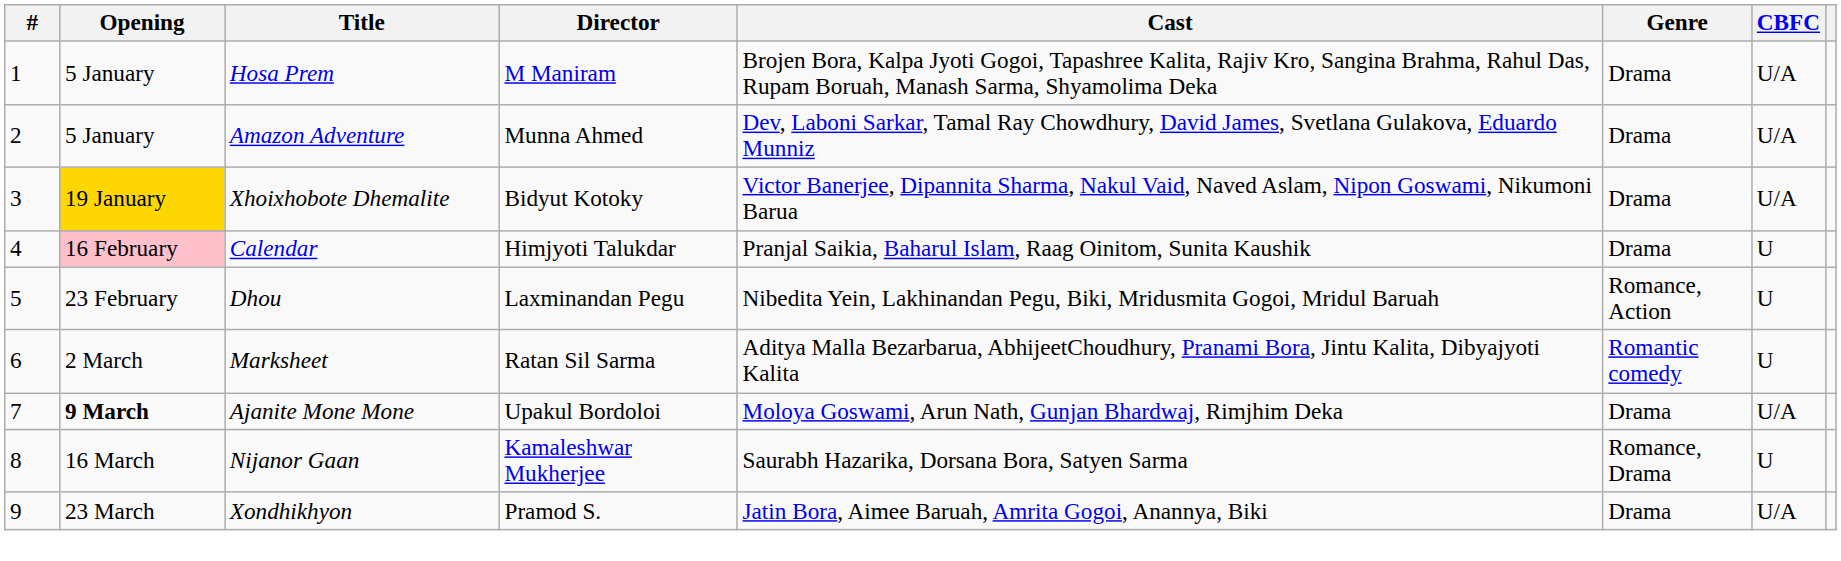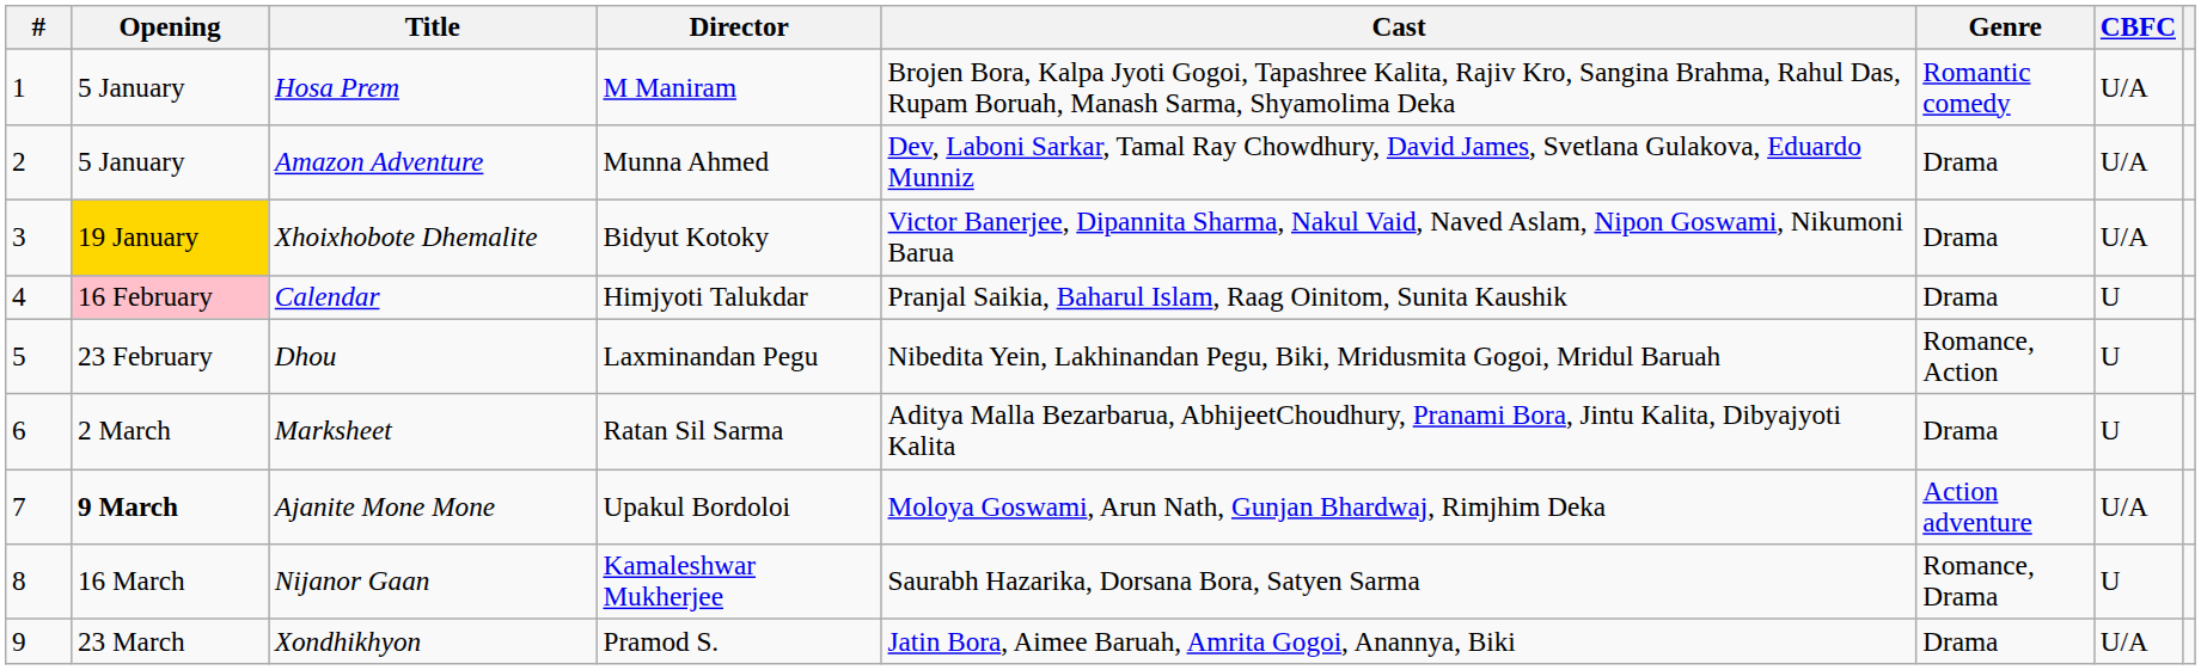 <table class="wikitable sortable" style="width:100%;">
 <tr>
 <th width="3%">#</th>
 <th width="9%">Opening</th>
 <th width="15%">Title</th>
 <th width="13%">Director</th>
 <th>Cast</th>
 <th>Genre</th>
 <th><a href='#'>CBFC</a></th>
 <th></th>
 </tr>
 <tr>
 <td>1</td>
 <td>5 January</td>
 <td><em><a href='#'>Hosa Prem</a></em></td>
 <td><a href='#'>M Maniram</a></td>
 <td>Brojen Bora, Kalpa Jyoti Gogoi, Tapashree Kalita, Rajiv Kro, Sangina Brahma, Rahul Das, Rupam Boruah, Manash Sarma, Shyamolima Deka</td>
-<td>Drama</td>
+<td><a href='#'>Romantic comedy</a></td>
 <td>U/A</td>
 <td align="center"></td>
 </tr>
 <tr>
 <td>2</td>
 <td>5 January</td>
 <td><em><a href='#'>Amazon Adventure</a></em></td>
 <td>Munna Ahmed</td>
 <td><a href='#'>Dev</a>, <a href='#'>Laboni Sarkar</a>, Tamal Ray Chowdhury, <a href='#'>David James</a>, Svetlana Gulakova, <a href='#'>Eduardo Munniz</a></td>
 <td>Drama</td>
 <td>U/A</td>
 <td align="center"></td>
 </tr>
 <tr>
 <td>3</td>
 <td style="background: gold;">19 January</td>
 <td><em>Xhoixhobote Dhemalite</em></td>
 <td>Bidyut Kotoky</td>
 <td><a href='#'>Victor Banerjee</a>, <a href='#'>Dipannita Sharma</a>, <a href='#'>Nakul Vaid</a>, Naved Aslam, <a href='#'>Nipon Goswami</a>, Nikumoni Barua</td>
 <td>Drama</td>
 <td>U/A</td>
 <td align="center"></td>
 </tr>
 <tr>
 <td>4</td>
 <td style="background: pink;">16 February</td>
 <td><em><a href='#'>Calendar</a></em></td>
 <td>Himjyoti Talukdar</td>
 <td>Pranjal Saikia, <a href='#'>Baharul Islam</a>, Raag Oinitom, Sunita Kaushik</td>
 <td>Drama</td>
 <td>U</td>
 <td align="center"></td>
 </tr>
 <tr>
 <td>5</td>
 <td>23 February</td>
 <td><em>Dhou</em></td>
 <td>Laxminandan Pegu</td>
 <td>Nibedita Yein, Lakhinandan Pegu, Biki, Mridusmita Gogoi, Mridul Baruah</td>
 <td>Romance, Action</td>
 <td>U</td>
 <td align="center"></td>
 </tr>
 <tr>
 <td>6</td>
 <td>2 March</td>
 <td><em>Marksheet</em></td>
 <td>Ratan Sil Sarma</td>
 <td>Aditya Malla Bezarbarua, AbhijeetChoudhury, <a href='#'>Pranami Bora</a>, Jintu Kalita, Dibyajyoti Kalita</td>
-<td><a href='#'>Romantic comedy</a></td>
+<td>Drama</td>
 <td>U</td>
 <td align="center"></td>
 </tr>
 <tr>
 <td>7</td>
 <td><strong>9 March</strong></td>
 <td><em>Ajanite Mone Mone</em></td>
 <td>Upakul Bordoloi</td>
 <td><a href='#'>Moloya Goswami</a>, Arun Nath, <a href='#'>Gunjan Bhardwaj</a>, Rimjhim Deka</td>
-<td>Drama</td>
+<td><a href='#'>Action</a> <a href='#'>adventure</a></td>
 <td>U/A</td>
 <td align="center"></td>
 </tr>
 <tr>
 <td>8</td>
 <td>16 March</td>
 <td><em>Nijanor Gaan</em></td>
 <td><a href='#'>Kamaleshwar Mukherjee</a></td>
 <td>Saurabh Hazarika, Dorsana Bora, Satyen Sarma</td>
 <td>Romance, Drama</td>
 <td>U</td>
 <td></td>
 </tr>
 <tr>
 <td>9</td>
 <td>23 March</td>
 <td><em>Xondhikhyon</em></td>
 <td>Pramod S.</td>
 <td><a href='#'>Jatin Bora</a>, Aimee Baruah, <a href='#'>Amrita Gogoi</a>, Anannya, Biki</td>
 <td>Drama</td>
 <td>U/A</td>
 <td align="center"></td>
 </tr>
 </table>
